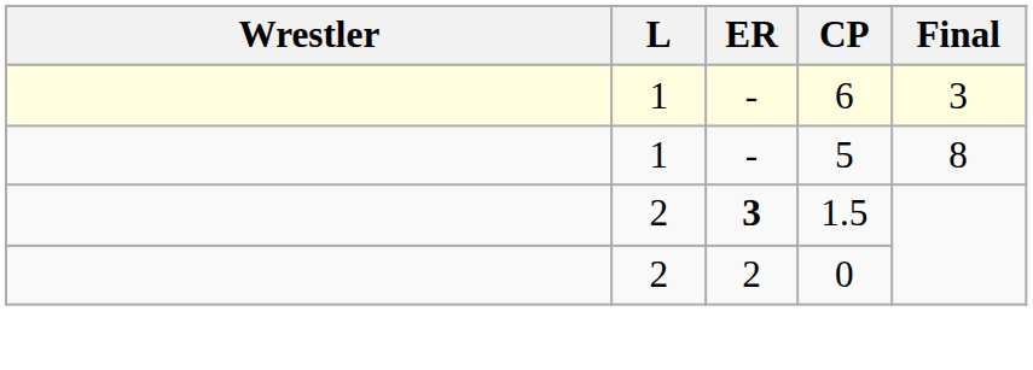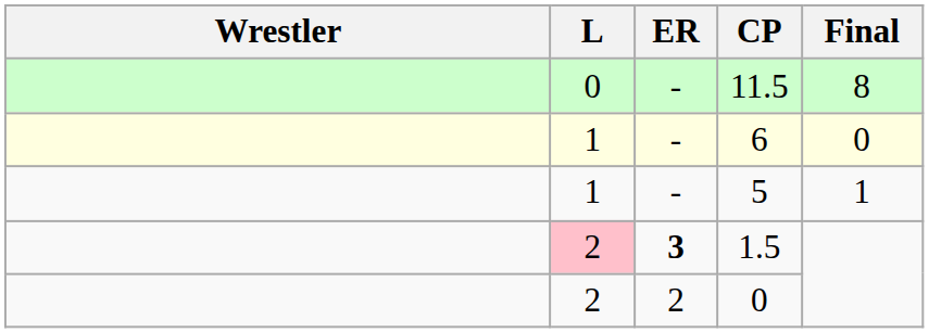 <table class="wikitable" style="text-align: center;" |>
 <tr>
 <th width="250">Wrestler</th>
 <th width="32">L</th>
 <th width="32">ER</th>
 <th width="32">CP</th>
 <th width="50">Final</th>
 </tr>
+<tr bgcolor="ccffcc">
+<td style="text-align:left;"></td>
+<td>0</td>
+<td>-</td>
+<td>11.5</td>
+<td>8</td>
+</tr>
 <tr bgcolor="lightyellow">
 <td style="text-align:left;"></td>
 <td>1</td>
 <td>-</td>
 <td>6</td>
-<td>3</td>
+<td>0</td>
 </tr>
 <tr>
 <td style="text-align:left;"></td>
 <td>1</td>
 <td>-</td>
 <td>5</td>
-<td>8</td>
+<td>1</td>
 </tr>
 <tr>
 <td style="text-align:left;"></td>
-<td>2</td>
+<td style="background: pink;">2</td>
 <td><strong>3</strong></td>
 <td>1.5</td>
 </tr>
 <tr>
 <td style="text-align:left;"></td>
 <td>2</td>
 <td>2</td>
 <td>0</td>
 </tr>
 </table>
